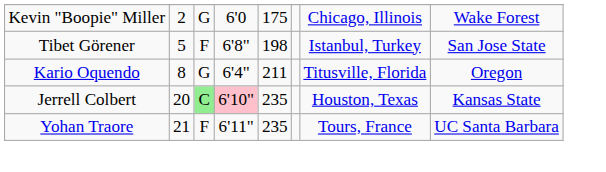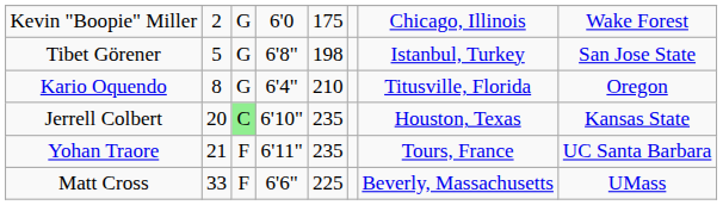 <table class="wikitable sortable" style="text-align:center;">
 <tr align=center>
 </tr>
 <tr>
 <td>Kevin "Boopie" Miller</td>
 <td>2</td>
 <td>G</td>
 <td>6'0</td>
 <td>175</td>
 <td></td>
 <td><a href='#'>Chicago, Illinois</a></td>
 <td><a href='#'>Wake Forest</a></td>
 </tr>
 <tr>
 <td>Tibet Görener</td>
 <td>5</td>
-<td>F</td>
+<td>G</td>
 <td>6'8"</td>
 <td>198</td>
 <td></td>
 <td><a href='#'>Istanbul, Turkey</a></td>
 <td><a href='#'>San Jose State</a></td>
 </tr>
 <tr>
 <td><a href='#'>Kario Oquendo</a></td>
 <td>8</td>
 <td>G</td>
 <td>6'4"</td>
-<td>211</td>
+<td>210</td>
 <td></td>
 <td><a href='#'>Titusville, Florida</a></td>
 <td><a href='#'>Oregon</a></td>
 </tr>
 <tr>
 <td>Jerrell Colbert</td>
 <td>20</td>
 <td style="background: lightgreen;">C</td>
-<td style="background: pink;">6'10"</td>
+<td>6'10"</td>
 <td>235</td>
 <td></td>
 <td><a href='#'>Houston, Texas</a></td>
 <td><a href='#'>Kansas State</a></td>
 </tr>
 <tr>
 <td><a href='#'>Yohan Traore</a></td>
 <td>21</td>
 <td>F</td>
 <td>6'11"</td>
 <td>235</td>
 <td></td>
 <td><a href='#'>Tours, France</a></td>
 <td><a href='#'>UC Santa Barbara</a></td>
 </tr>
+<tr>
+<td>Matt Cross</td>
+<td>33</td>
+<td>F</td>
+<td>6'6"</td>
+<td>225</td>
+<td></td>
+<td><a href='#'>Beverly, Massachusetts</a></td>
+<td><a href='#'>UMass</a></td>
+</tr>
 </table>
